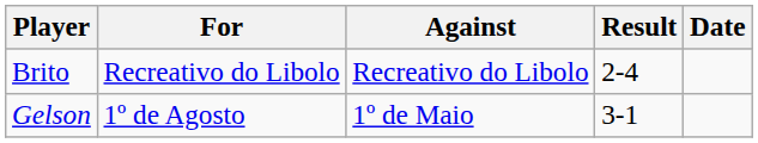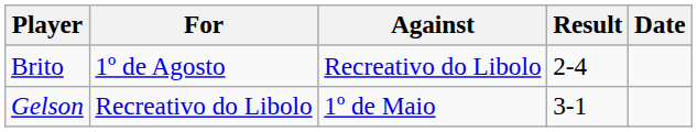 <table class="wikitable sortable">
 <tr>
 <th>Player</th>
 <th>For</th>
 <th>Against</th>
 <th style="text-align:center">Result</th>
 <th>Date</th>
 </tr>
 <tr>
 <td><a href='#'>Brito</a></td>
-<td><a href='#'>Recreativo do Libolo</a></td>
+<td><a href='#'>1º de Agosto</a></td>
 <td><a href='#'>Recreativo do Libolo</a></td>
 <td>2-4</td>
 <td></td>
 </tr>
 <tr>
 <td><em><a href='#'>Gelson</a></em></td>
-<td><a href='#'>1º de Agosto</a></td>
+<td><a href='#'>Recreativo do Libolo</a></td>
 <td><a href='#'>1º de Maio</a></td>
 <td>3-1</td>
 <td></td>
 </tr>
 </table>
